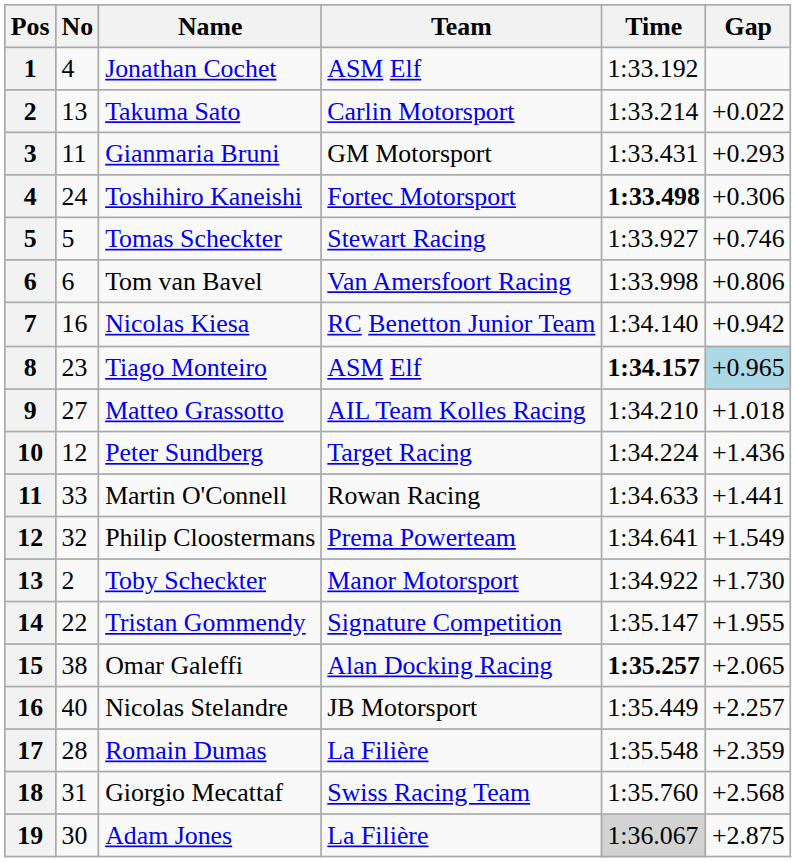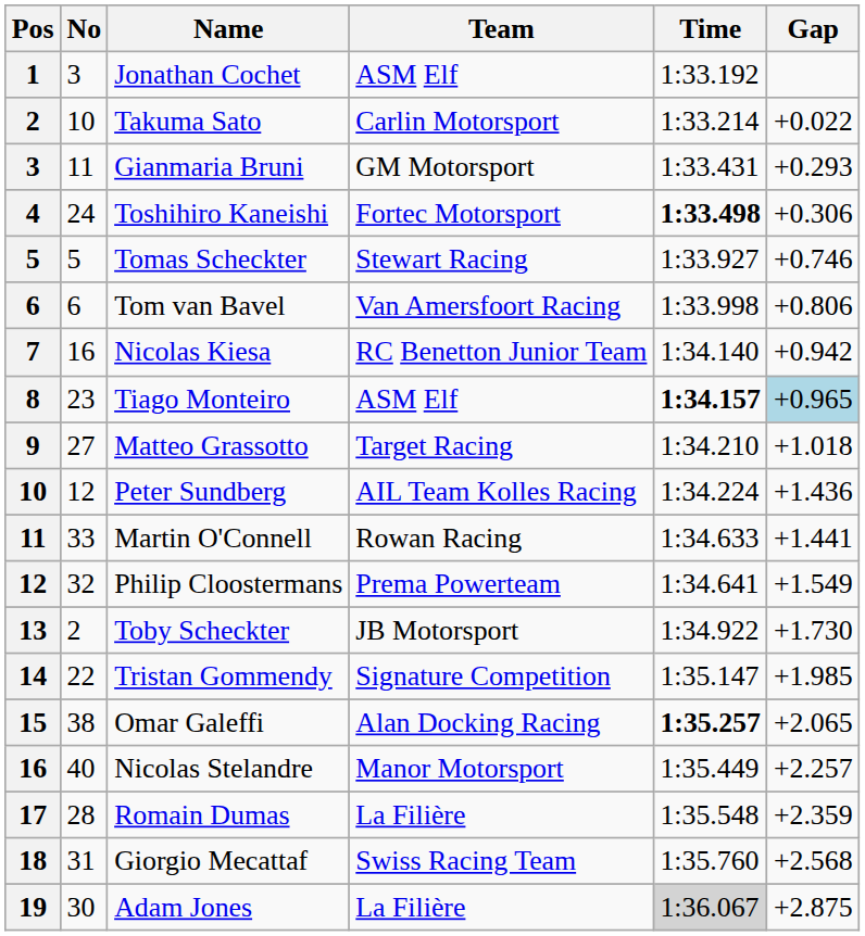 <table class="wikitable" style="font-size: 95%">
 <tr>
 <th>Pos</th>
 <th>No</th>
 <th>Name</th>
 <th>Team</th>
 <th>Time</th>
 <th>Gap</th>
 </tr>
 <tr>
 <th>1</th>
-<td>4</td>
+<td>3</td>
 <td> <a href='#'>Jonathan Cochet</a></td>
 <td><a href='#'>ASM</a> <a href='#'>Elf</a></td>
 <td>1:33.192</td>
 <td></td>
 </tr>
 <tr>
 <th>2</th>
-<td>13</td>
+<td>10</td>
 <td> <a href='#'>Takuma Sato</a></td>
 <td><a href='#'>Carlin Motorsport</a></td>
 <td>1:33.214</td>
 <td>+0.022</td>
 </tr>
 <tr>
 <th>3</th>
 <td>11</td>
 <td> <a href='#'>Gianmaria Bruni</a></td>
 <td>GM Motorsport</td>
 <td>1:33.431</td>
 <td>+0.293</td>
 </tr>
 <tr>
 <th>4</th>
 <td>24</td>
 <td> <a href='#'>Toshihiro Kaneishi</a></td>
 <td><a href='#'>Fortec Motorsport</a></td>
 <td><strong>1:33.498</strong></td>
 <td>+0.306</td>
 </tr>
 <tr>
 <th>5</th>
 <td>5</td>
 <td> <a href='#'>Tomas Scheckter</a></td>
 <td><a href='#'>Stewart Racing</a></td>
 <td>1:33.927</td>
 <td>+0.746</td>
 </tr>
 <tr>
 <th>6</th>
 <td>6</td>
 <td> Tom van Bavel</td>
 <td><a href='#'>Van Amersfoort Racing</a></td>
 <td>1:33.998</td>
 <td>+0.806</td>
 </tr>
 <tr>
 <th>7</th>
 <td>16</td>
 <td> <a href='#'>Nicolas Kiesa</a></td>
 <td><a href='#'>RC</a> <a href='#'>Benetton Junior Team</a></td>
 <td>1:34.140</td>
 <td>+0.942</td>
 </tr>
 <tr>
 <th>8</th>
 <td>23</td>
 <td> <a href='#'>Tiago Monteiro</a></td>
 <td><a href='#'>ASM</a> <a href='#'>Elf</a></td>
 <td><strong>1:34.157</strong></td>
 <td style="background: lightblue;">+0.965</td>
 </tr>
 <tr>
 <th>9</th>
 <td>27</td>
 <td> <a href='#'>Matteo Grassotto</a></td>
-<td><a href='#'>AIL Team Kolles Racing</a></td>
+<td><a href='#'>Target Racing</a></td>
 <td>1:34.210</td>
 <td>+1.018</td>
 </tr>
 <tr>
 <th>10</th>
 <td>12</td>
 <td> <a href='#'>Peter Sundberg</a></td>
-<td><a href='#'>Target Racing</a></td>
+<td><a href='#'>AIL Team Kolles Racing</a></td>
 <td>1:34.224</td>
 <td>+1.436</td>
 </tr>
 <tr>
 <th>11</th>
 <td>33</td>
 <td> Martin O'Connell</td>
 <td>Rowan Racing</td>
 <td>1:34.633</td>
 <td>+1.441</td>
 </tr>
 <tr>
 <th>12</th>
 <td>32</td>
 <td> Philip Cloostermans</td>
 <td><a href='#'>Prema Powerteam</a></td>
 <td>1:34.641</td>
 <td>+1.549</td>
 </tr>
 <tr>
 <th>13</th>
 <td>2</td>
 <td> <a href='#'>Toby Scheckter</a></td>
-<td><a href='#'>Manor Motorsport</a></td>
+<td>JB Motorsport</td>
 <td>1:34.922</td>
 <td>+1.730</td>
 </tr>
 <tr>
 <th>14</th>
 <td>22</td>
 <td> <a href='#'>Tristan Gommendy</a></td>
 <td><a href='#'>Signature Competition</a></td>
 <td>1:35.147</td>
-<td>+1.955</td>
+<td>+1.985</td>
 </tr>
 <tr>
 <th>15</th>
 <td>38</td>
 <td> Omar Galeffi</td>
 <td><a href='#'>Alan Docking Racing</a></td>
 <td><strong>1:35.257</strong></td>
 <td>+2.065</td>
 </tr>
 <tr>
 <th>16</th>
 <td>40</td>
 <td> Nicolas Stelandre</td>
-<td>JB Motorsport</td>
+<td><a href='#'>Manor Motorsport</a></td>
 <td>1:35.449</td>
 <td>+2.257</td>
 </tr>
 <tr>
 <th>17</th>
 <td>28</td>
 <td> <a href='#'>Romain Dumas</a></td>
 <td><a href='#'>La Filière</a></td>
 <td>1:35.548</td>
 <td>+2.359</td>
 </tr>
 <tr>
 <th>18</th>
 <td>31</td>
 <td> Giorgio Mecattaf</td>
 <td><a href='#'>Swiss Racing Team</a></td>
 <td>1:35.760</td>
 <td>+2.568</td>
 </tr>
 <tr>
 <th>19</th>
 <td>30</td>
 <td> <a href='#'>Adam Jones</a></td>
 <td><a href='#'>La Filière</a></td>
 <td style="background: lightgrey;">1:36.067</td>
 <td>+2.875</td>
 </tr>
 </table>
